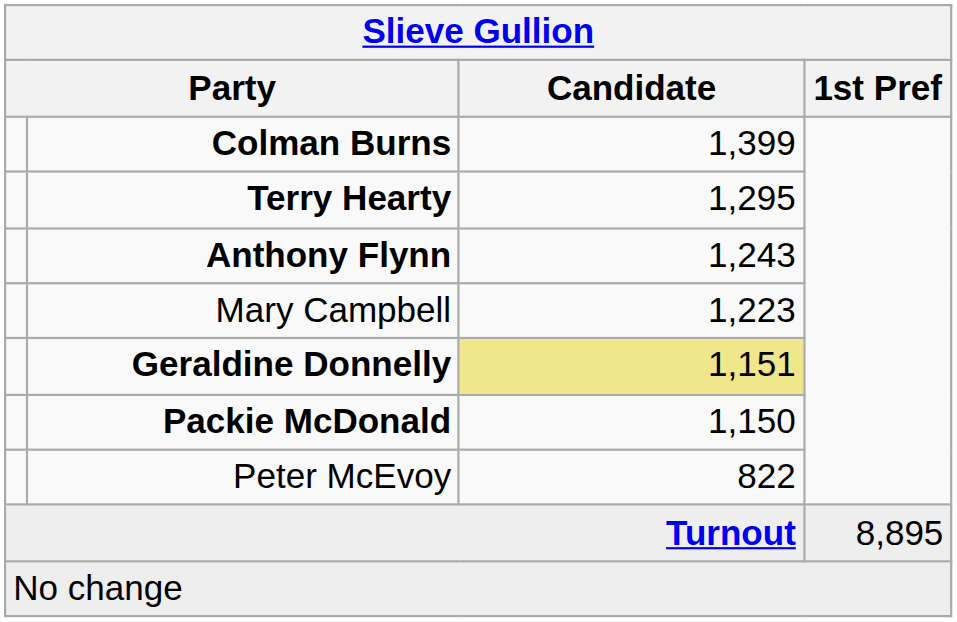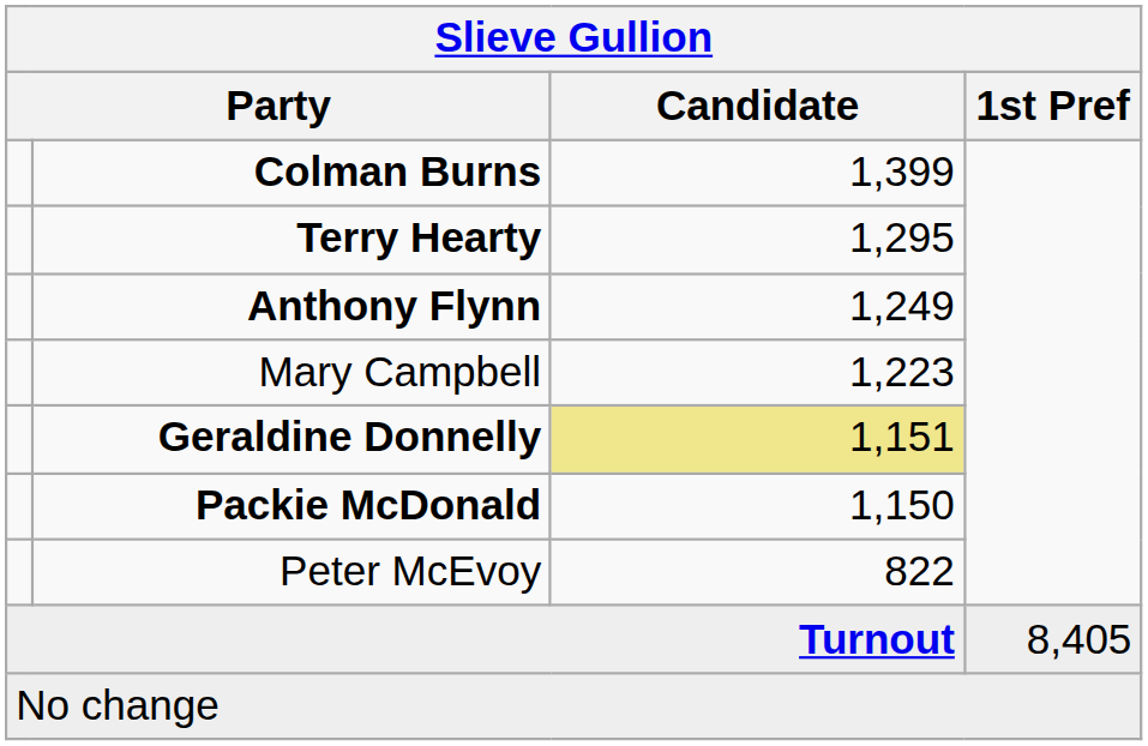 <table class="wikitable">
 <tr>
 <th colspan="4" align="center"><a href='#'>Slieve Gullion</a></th>
 </tr>
 <tr>
 <th colspan="2" align="center" width=200>Party</th>
 <th width=150>Candidate</th>
 <th width=60>1st Pref</th>
 </tr>
 <tr>
 <td></td>
 <td align="right"><strong>Colman Burns</strong></td>
 <td align="right">1,399</td>
 </tr>
 <tr>
 <td></td>
 <td align="right"><strong>Terry Hearty</strong></td>
 <td align="right">1,295</td>
 </tr>
 <tr>
 <td></td>
 <td align="right"><strong>Anthony Flynn</strong></td>
-<td align="right">1,243</td>
+<td align="right">1,249</td>
 </tr>
 <tr>
 <td></td>
 <td align="right">Mary Campbell</td>
 <td align="right">1,223</td>
 </tr>
 <tr>
 <td></td>
 <td align="right"><strong>Geraldine Donnelly</strong></td>
 <td align="right" style="background: khaki;">1,151</td>
 </tr>
 <tr>
 <td></td>
 <td align="right"><strong>Packie McDonald</strong></td>
 <td align="right">1,150</td>
 </tr>
 <tr>
 <td></td>
 <td align="right">Peter McEvoy</td>
 <td align="right">822</td>
 </tr>
 <tr bgcolor="EEEEEE">
 <td colspan=3 align="right"><strong><a href='#'>Turnout</a></strong></td>
-<td align="right">8,895</td>
+<td align="right">8,405</td>
 </tr>
 <tr>
 <td colspan=4 bgcolor="EEEEEE">No change</td>
 </tr>
 </table>
